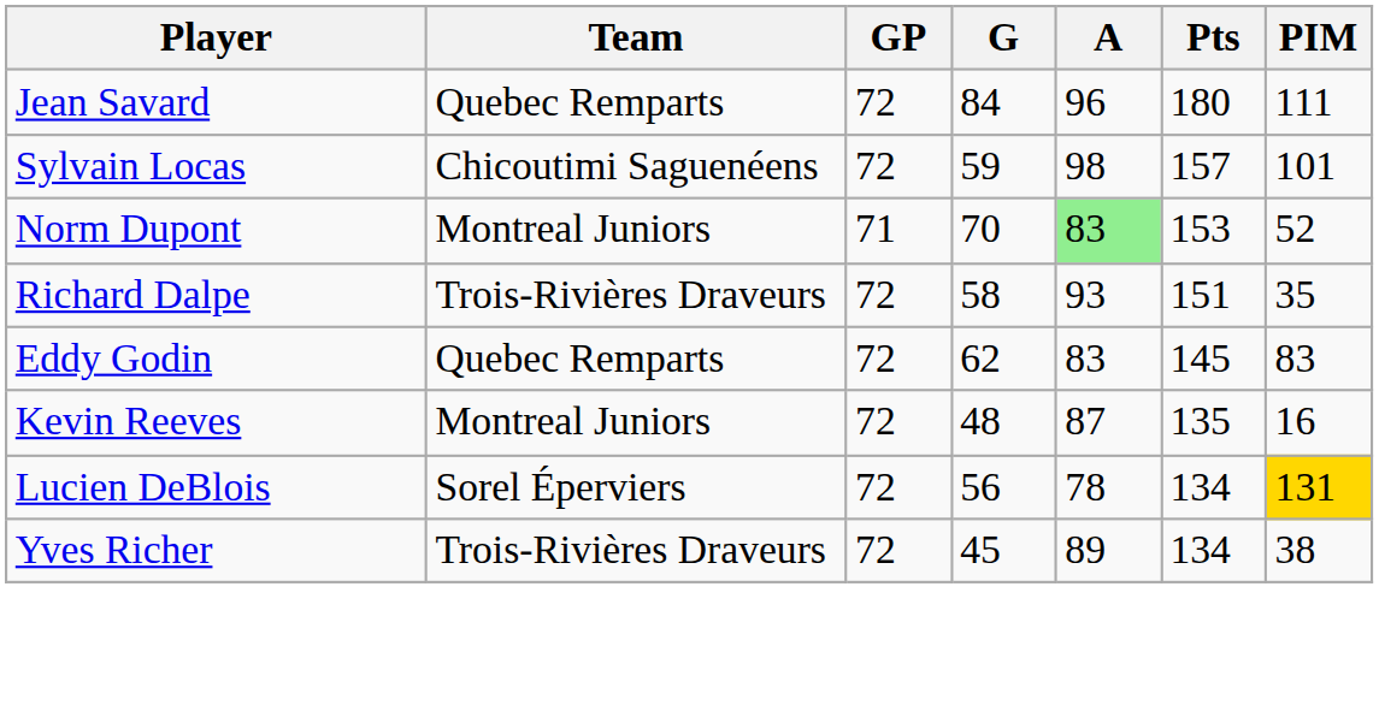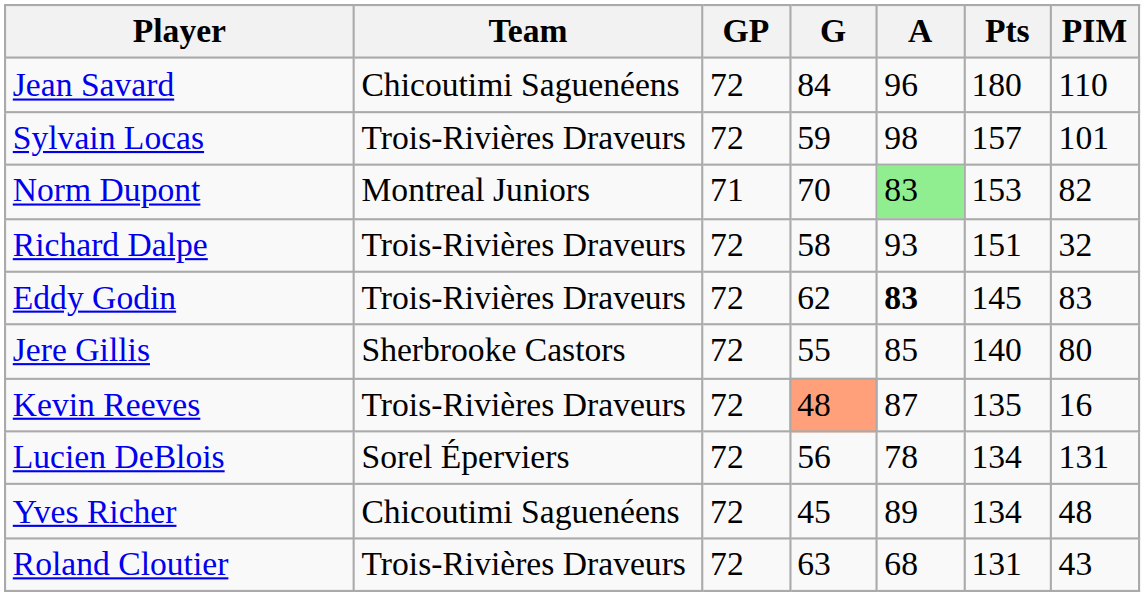 <table class="wikitable">
 <tr>
 <th bgcolor="#DDDDFF" width="30%">Player</th>
 <th bgcolor="#DDDDFF" width="30%">Team</th>
 <th bgcolor="#DDDDFF" width="7.5%">GP</th>
 <th bgcolor="#DDDDFF" width="7.5%">G</th>
 <th bgcolor="#DDDDFF" width="7.5%">A</th>
 <th bgcolor="#DDDDFF" width="7.5%">Pts</th>
 <th bgcolor="#DDDDFF" width="7.5%">PIM</th>
 </tr>
 <tr>
 <td><a href='#'>Jean Savard</a></td>
-<td>Quebec Remparts</td>
+<td>Chicoutimi Saguenéens</td>
 <td>72</td>
 <td>84</td>
 <td>96</td>
 <td>180</td>
-<td>111</td>
+<td>110</td>
 </tr>
 <tr>
 <td><a href='#'>Sylvain Locas</a></td>
-<td>Chicoutimi Saguenéens</td>
+<td>Trois-Rivières Draveurs</td>
 <td>72</td>
 <td>59</td>
 <td>98</td>
 <td>157</td>
 <td>101</td>
 </tr>
 <tr>
 <td><a href='#'>Norm Dupont</a></td>
 <td>Montreal Juniors</td>
 <td>71</td>
 <td>70</td>
 <td style="background: lightgreen;">83</td>
 <td>153</td>
-<td>52</td>
+<td>82</td>
 </tr>
 <tr>
 <td><a href='#'>Richard Dalpe</a></td>
 <td>Trois-Rivières Draveurs</td>
 <td>72</td>
 <td>58</td>
 <td>93</td>
 <td>151</td>
-<td>35</td>
+<td>32</td>
 </tr>
 <tr>
 <td><a href='#'>Eddy Godin</a></td>
-<td>Quebec Remparts</td>
+<td>Trois-Rivières Draveurs</td>
 <td>72</td>
 <td>62</td>
-<td>83</td>
+<td><strong>83</strong></td>
 <td>145</td>
 <td>83</td>
 </tr>
 <tr>
+<td><a href='#'>Jere Gillis</a></td>
+<td>Sherbrooke Castors</td>
+<td>72</td>
+<td>55</td>
+<td>85</td>
+<td>140</td>
+<td>80</td>
+</tr>
+<tr>
 <td><a href='#'>Kevin Reeves</a></td>
-<td>Montreal Juniors</td>
+<td>Trois-Rivières Draveurs</td>
 <td>72</td>
-<td>48</td>
+<td style="background: lightsalmon;">48</td>
 <td>87</td>
 <td>135</td>
 <td>16</td>
 </tr>
 <tr>
 <td><a href='#'>Lucien DeBlois</a></td>
 <td>Sorel Éperviers</td>
 <td>72</td>
 <td>56</td>
 <td>78</td>
 <td>134</td>
-<td style="background: gold;">131</td>
+<td>131</td>
 </tr>
 <tr>
 <td><a href='#'>Yves Richer</a></td>
-<td>Trois-Rivières Draveurs</td>
+<td>Chicoutimi Saguenéens</td>
 <td>72</td>
 <td>45</td>
 <td>89</td>
 <td>134</td>
-<td>38</td>
+<td>48</td>
+</tr>
+<tr>
+<td><a href='#'>Roland Cloutier</a></td>
+<td>Trois-Rivières Draveurs</td>
+<td>72</td>
+<td>63</td>
+<td>68</td>
+<td>131</td>
+<td>43</td>
 </tr>
 </table>
